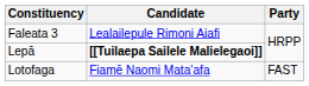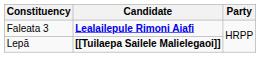 <table class=wikitable style=text-align:left>
 <tr>
 <th>Constituency</th>
 <th>Candidate</th>
 <th>Party</th>
 </tr>
 <tr>
 <td>Faleata 3</td>
-<td><a href='#'>Lealailepule Rimoni Aiafi</a></td>
+<td><strong><a href='#'>Lealailepule Rimoni Aiafi</a></strong></td>
 <td rowspan="2">HRPP</td>
 </tr>
 <tr>
 <td>Lepā</td>
 <td><strong>[[Tuilaepa Sailele Malielegaoi]]</strong></td>
 </tr>
-<tr>
-<td>Lotofaga</td>
-<td><a href='#'>Fiamē Naomi Mataʻafa</a></td>
-<td>FAST</td>
-</tr>
 </table>
